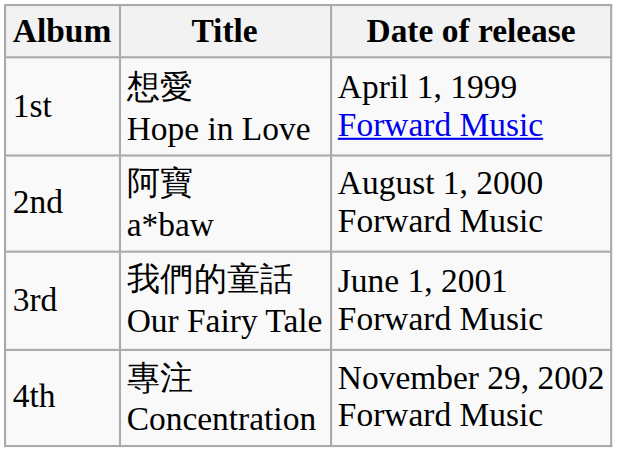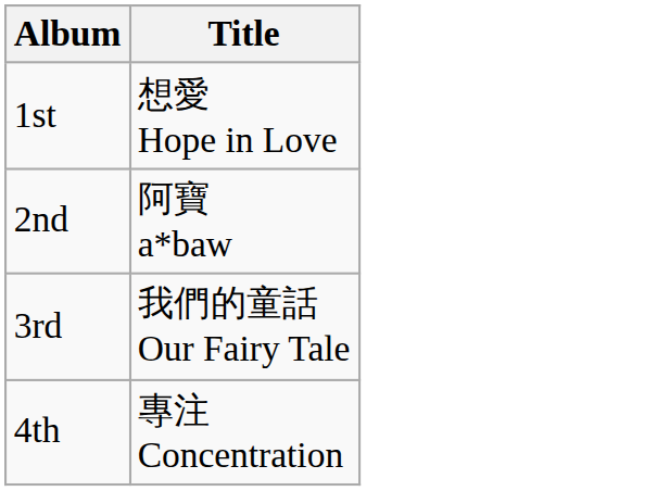 <table class="wikitable">
 <tr>
 <th>Album</th>
 <th>Title</th>
-<th>Date of release</th>
 </tr>
 <tr>
 <td>1st</td>
 <td>想愛<br>Hope in Love</td>
-<td>April 1, 1999<br><a href='#'>Forward Music</a></td>
 </tr>
 <tr>
 <td>2nd</td>
 <td>阿寶<br>a*baw</td>
-<td>August 1, 2000<br>Forward Music</td>
 </tr>
 <tr>
 <td>3rd</td>
 <td>我們的童話<br>Our Fairy Tale</td>
-<td>June 1, 2001<br>Forward Music</td>
 </tr>
 <tr>
 <td>4th</td>
 <td>專注<br>Concentration</td>
-<td>November 29, 2002<br>Forward Music</td>
 </tr>
 </table>
